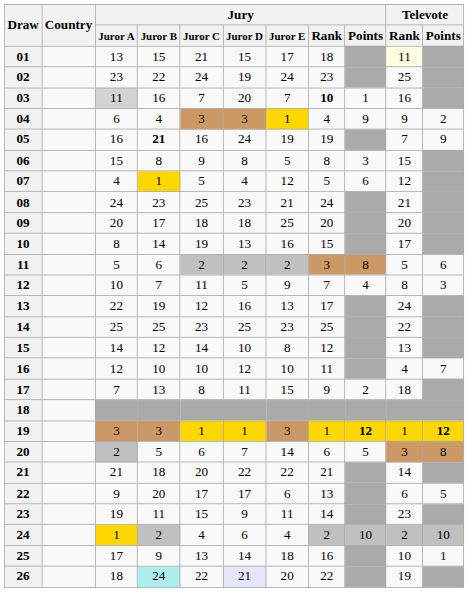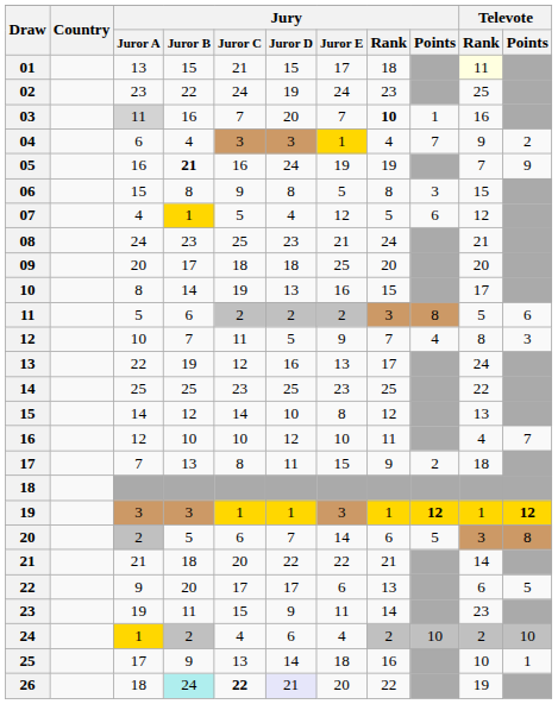 <table class="sortable wikitable collapsible plainrowheaders" style="text-align:center;">
 <tr>
 </tr>
 <tr>
 <th scope="col" rowspan="2">Draw</th>
 <th scope="col" rowspan="2">Country</th>
 <th scope="col" colspan="7">Jury</th>
 <th scope="col" colspan="2">Televote</th>
 </tr>
 <tr>
 <th scope="col"><small>Juror A</small></th>
 <th scope="col"><small>Juror B</small></th>
 <th scope="col"><small>Juror C</small></th>
 <th scope="col"><small>Juror D</small></th>
 <th scope="col"><small>Juror E</small></th>
 <th scope="col">Rank</th>
 <th scope="col">Points</th>
 <th scope="col">Rank</th>
 <th scope="col">Points</th>
 </tr>
 <tr>
 <th scope="row" style="text-align:center;">01</th>
 <td style="text-align:left;"></td>
 <td>13</td>
 <td>15</td>
 <td>21</td>
 <td>15</td>
 <td>17</td>
 <td>18</td>
 <td style="background:#AAAAAA;"></td>
 <td style="background: lightyellow;">11</td>
 <td style="background:#AAAAAA;"></td>
 </tr>
 <tr>
 <th scope="row" style="text-align:center;">02</th>
 <td style="text-align:left;"></td>
 <td>23</td>
 <td>22</td>
 <td>24</td>
 <td>19</td>
 <td>24</td>
 <td>23</td>
 <td style="background:#AAAAAA;"></td>
 <td>25</td>
 <td style="background:#AAAAAA;"></td>
 </tr>
 <tr>
 <th scope="row" style="text-align:center;">03</th>
 <td style="text-align:left;"></td>
 <td style="background: lightgrey;">11</td>
 <td>16</td>
 <td>7</td>
 <td>20</td>
 <td>7</td>
 <td><strong>10</strong></td>
 <td>1</td>
 <td>16</td>
 <td style="background:#AAAAAA;"></td>
 </tr>
 <tr>
 <th scope="row" style="text-align:center;">04</th>
 <td style="text-align:left;"></td>
 <td>6</td>
 <td>4</td>
 <td style="background:#CC9966;">3</td>
 <td style="background:#CC9966;">3</td>
 <td style="background:gold;">1</td>
 <td>4</td>
-<td>9</td>
+<td>7</td>
 <td>9</td>
 <td>2</td>
 </tr>
 <tr>
 <th scope="row" style="text-align:center;">05</th>
 <td style="text-align:left;"></td>
 <td>16</td>
 <td><strong>21</strong></td>
 <td>16</td>
 <td>24</td>
 <td>19</td>
 <td>19</td>
 <td style="background:#AAAAAA;"></td>
 <td>7</td>
 <td>9</td>
 </tr>
 <tr>
 <th scope="row" style="text-align:center;">06</th>
 <td style="text-align:left;"></td>
 <td>15</td>
 <td>8</td>
 <td>9</td>
 <td>8</td>
 <td>5</td>
 <td>8</td>
 <td>3</td>
 <td>15</td>
 <td style="background:#AAAAAA;"></td>
 </tr>
 <tr>
 <th scope="row" style="text-align:center;">07</th>
 <td style="text-align:left;"></td>
 <td>4</td>
 <td style="background:gold;">1</td>
 <td>5</td>
 <td>4</td>
 <td>12</td>
 <td>5</td>
 <td>6</td>
 <td>12</td>
 <td style="background:#AAAAAA;"></td>
 </tr>
 <tr>
 <th scope="row" style="text-align:center;">08</th>
 <td style="text-align:left;"></td>
 <td>24</td>
 <td>23</td>
 <td>25</td>
 <td>23</td>
 <td>21</td>
 <td>24</td>
 <td style="background:#AAAAAA;"></td>
 <td>21</td>
 <td style="background:#AAAAAA;"></td>
 </tr>
 <tr>
 <th scope="row" style="text-align:center;">09</th>
 <td style="text-align:left;"></td>
 <td>20</td>
 <td>17</td>
 <td>18</td>
 <td>18</td>
 <td>25</td>
 <td>20</td>
 <td style="background:#AAAAAA;"></td>
 <td>20</td>
 <td style="background:#AAAAAA;"></td>
 </tr>
 <tr>
 <th scope="row" style="text-align:center;">10</th>
 <td style="text-align:left;"></td>
 <td>8</td>
 <td>14</td>
 <td>19</td>
 <td>13</td>
 <td>16</td>
 <td>15</td>
 <td style="background:#AAAAAA;"></td>
 <td>17</td>
 <td style="background:#AAAAAA;"></td>
 </tr>
 <tr>
 <th scope="row" style="text-align:center;">11</th>
 <td style="text-align:left;"></td>
 <td>5</td>
 <td>6</td>
 <td style="background:silver;">2</td>
 <td style="background:silver;">2</td>
 <td style="background:silver;">2</td>
 <td style="background:#CC9966;">3</td>
 <td style="background:#CC9966;">8</td>
 <td>5</td>
 <td>6</td>
 </tr>
 <tr>
 <th scope="row" style="text-align:center;">12</th>
 <td style="text-align:left;"></td>
 <td>10</td>
 <td>7</td>
 <td>11</td>
 <td>5</td>
 <td>9</td>
 <td>7</td>
 <td>4</td>
 <td>8</td>
 <td>3</td>
 </tr>
 <tr>
 <th scope="row" style="text-align:center;">13</th>
 <td style="text-align:left;"></td>
 <td>22</td>
 <td>19</td>
 <td>12</td>
 <td>16</td>
 <td>13</td>
 <td>17</td>
 <td style="background:#AAAAAA;"></td>
 <td>24</td>
 <td style="background:#AAAAAA;"></td>
 </tr>
 <tr>
 <th scope="row" style="text-align:center;">14</th>
 <td style="text-align:left;"></td>
 <td>25</td>
 <td>25</td>
 <td>23</td>
 <td>25</td>
 <td>23</td>
 <td>25</td>
 <td style="background:#AAAAAA;"></td>
 <td>22</td>
 <td style="background:#AAAAAA;"></td>
 </tr>
 <tr>
 <th scope="row" style="text-align:center;">15</th>
 <td style="text-align:left;"></td>
 <td>14</td>
 <td>12</td>
 <td>14</td>
 <td>10</td>
 <td>8</td>
 <td>12</td>
 <td style="background:#AAAAAA;"></td>
 <td>13</td>
 <td style="background:#AAAAAA;"></td>
 </tr>
 <tr>
 <th scope="row" style="text-align:center;">16</th>
 <td style="text-align:left;"></td>
 <td>12</td>
 <td>10</td>
 <td>10</td>
 <td>12</td>
 <td>10</td>
 <td>11</td>
 <td style="background:#AAAAAA;"></td>
 <td>4</td>
 <td>7</td>
 </tr>
 <tr>
 <th scope="row" style="text-align:center;">17</th>
 <td style="text-align:left;"></td>
 <td>7</td>
 <td>13</td>
 <td>8</td>
 <td>11</td>
 <td>15</td>
 <td>9</td>
 <td>2</td>
 <td>18</td>
 <td style="background:#AAAAAA;"></td>
 </tr>
 <tr class="sortbottom">
 <th scope="row" style="text-align:center;">18</th>
 <td style="text-align:left;"></td>
 <td style="background:#AAAAAA;"></td>
 <td style="background:#AAAAAA;"></td>
 <td style="background:#AAAAAA;"></td>
 <td style="background:#AAAAAA;"></td>
 <td style="background:#AAAAAA;"></td>
 <td style="background:#AAAAAA;"></td>
 <td style="background:#AAAAAA;"></td>
 <td style="background:#AAAAAA;"></td>
 <td style="background:#AAAAAA;"></td>
 </tr>
 <tr>
 <th scope="row" style="text-align:center;">19</th>
 <td style="text-align:left;"></td>
 <td style="background:#CC9966;">3</td>
 <td style="background:#CC9966;">3</td>
 <td style="background:gold;">1</td>
 <td style="background:gold;">1</td>
 <td style="background:#CC9966;">3</td>
 <td style="background:gold;">1</td>
 <td style="background:gold;"><strong>12</strong></td>
 <td style="background:gold;">1</td>
 <td style="background:gold;"><strong>12</strong></td>
 </tr>
 <tr>
 <th scope="row" style="text-align:center;">20</th>
 <td style="text-align:left;"></td>
 <td style="background:silver;">2</td>
 <td>5</td>
 <td>6</td>
 <td>7</td>
 <td>14</td>
 <td>6</td>
 <td>5</td>
 <td style="background:#CC9966;">3</td>
 <td style="background:#CC9966;">8</td>
 </tr>
 <tr>
 <th scope="row" style="text-align:center;">21</th>
 <td style="text-align:left;"></td>
 <td>21</td>
 <td>18</td>
 <td>20</td>
 <td>22</td>
 <td>22</td>
 <td>21</td>
 <td style="background:#AAAAAA;"></td>
 <td>14</td>
 <td style="background:#AAAAAA;"></td>
 </tr>
 <tr>
 <th scope="row" style="text-align:center;">22</th>
 <td style="text-align:left;"></td>
 <td>9</td>
 <td>20</td>
 <td>17</td>
 <td>17</td>
 <td>6</td>
 <td>13</td>
 <td style="background:#AAAAAA;"></td>
 <td>6</td>
 <td>5</td>
 </tr>
 <tr>
 <th scope="row" style="text-align:center;">23</th>
 <td style="text-align:left;"></td>
 <td>19</td>
 <td>11</td>
 <td>15</td>
 <td>9</td>
 <td>11</td>
 <td>14</td>
 <td style="background:#AAAAAA;"></td>
 <td>23</td>
 <td style="background:#AAAAAA;"></td>
 </tr>
 <tr>
 <th scope="row" style="text-align:center;">24</th>
 <td style="text-align:left;"></td>
 <td style="background:gold;">1</td>
 <td style="background:silver;">2</td>
 <td>4</td>
 <td>6</td>
 <td>4</td>
 <td style="background:silver;">2</td>
 <td style="background:silver;">10</td>
 <td style="background:silver;">2</td>
 <td style="background:silver;">10</td>
 </tr>
 <tr>
 <th scope="row" style="text-align:center;">25</th>
 <td style="text-align:left;"></td>
 <td>17</td>
 <td>9</td>
 <td>13</td>
 <td>14</td>
 <td>18</td>
 <td>16</td>
 <td style="background:#AAAAAA;"></td>
 <td>10</td>
 <td>1</td>
 </tr>
 <tr>
 <th scope="row" style="text-align:center;">26</th>
 <td style="text-align:left;"></td>
 <td>18</td>
 <td style="background: paleturquoise;">24</td>
-<td>22</td>
+<td><strong>22</strong></td>
 <td style="background: lavender;">21</td>
 <td>20</td>
 <td>22</td>
 <td style="background:#AAAAAA;"></td>
 <td>19</td>
 <td style="background:#AAAAAA;"></td>
 </tr>
 </table>
